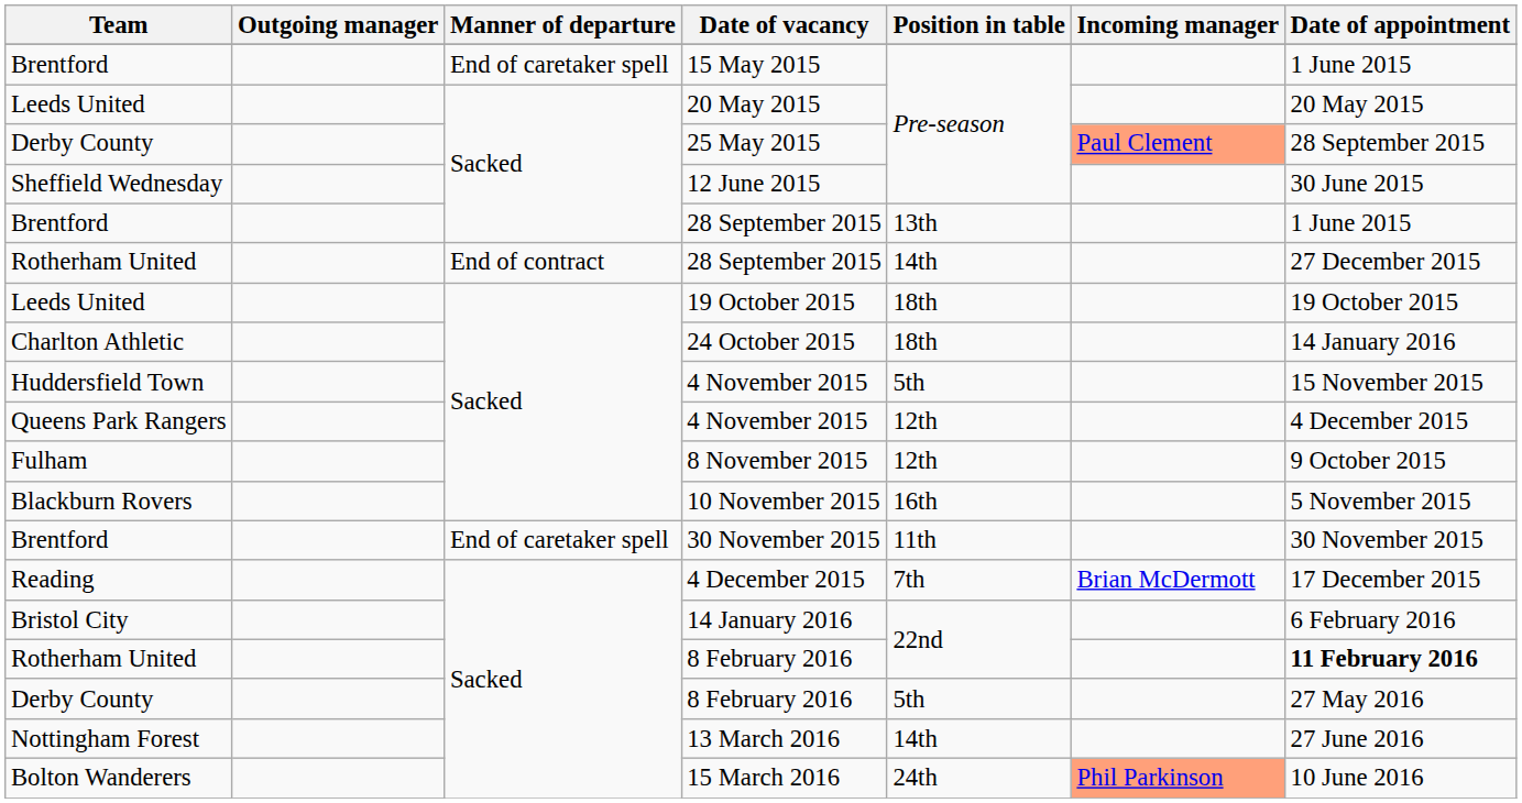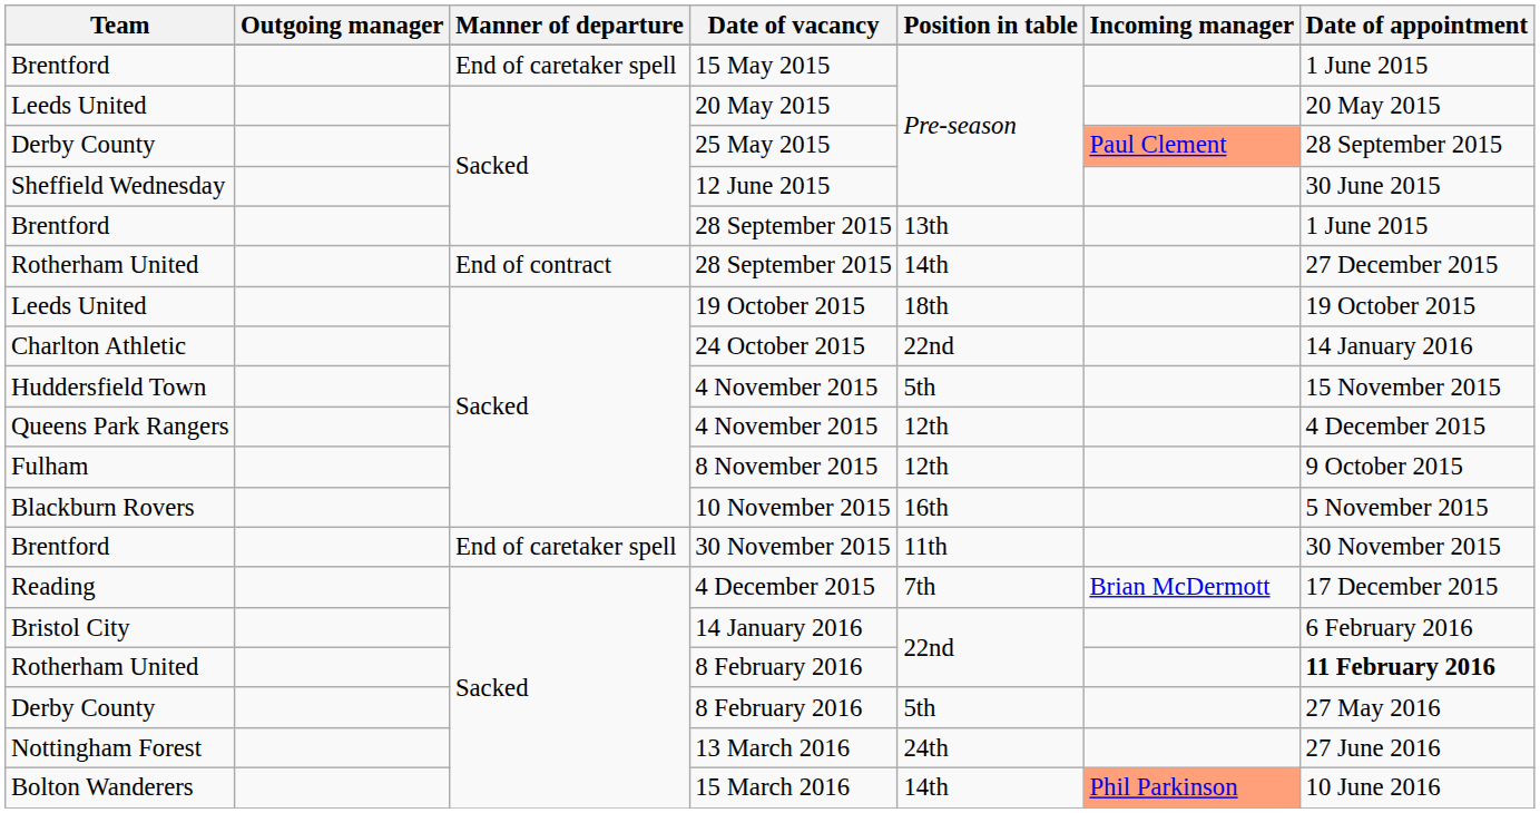 <table class="wikitable sortable">
 <tr>
 <th>Team</th>
 <th width-200>Outgoing manager</th>
 <th>Manner of departure</th>
 <th>Date of vacancy</th>
 <th>Position in table</th>
 <th>Incoming manager</th>
 <th>Date of appointment</th>
 </tr>
 <tr ijjlp>
 </tr>
 <tr>
 <td>Brentford</td>
 <td> </td>
 <td>End of caretaker spell</td>
 <td>15 May 2015</td>
 <td rowspan=4><em>Pre-season</em></td>
 <td> </td>
 <td>1 June 2015</td>
 </tr>
 <tr>
 <td>Leeds United</td>
 <td> </td>
 <td rowspan=4>Sacked</td>
 <td>20 May 2015</td>
 <td> </td>
 <td>20 May 2015 </td>
 </tr>
 <tr>
 <td>Derby County</td>
 <td> </td>
 <td>25 May 2015 </td>
 <td style="background: lightsalmon;"> <a href='#'>Paul Clement</a></td>
 <td>28 September 2015</td>
 </tr>
 <tr>
 <td>Sheffield Wednesday</td>
 <td> </td>
 <td>12 June 2015 </td>
 <td> </td>
 <td>30 June 2015</td>
 </tr>
 <tr>
 <td>Brentford</td>
 <td> </td>
 <td>28 September 2015</td>
 <td>13th</td>
 <td> </td>
 <td>1 June 2015 </td>
 </tr>
 <tr>
 <td>Rotherham United</td>
 <td> </td>
 <td>End of contract</td>
 <td>28 September 2015</td>
 <td>14th</td>
 <td> </td>
 <td>27 December 2015</td>
 </tr>
 <tr>
 <td>Leeds United</td>
 <td> </td>
 <td rowspan=6>Sacked</td>
 <td>19 October 2015 </td>
 <td>18th</td>
 <td> </td>
 <td>19 October 2015 </td>
 </tr>
 <tr>
 <td>Charlton Athletic</td>
 <td> </td>
 <td>24 October 2015 </td>
-<td>18th</td>
+<td>22nd</td>
 <td> </td>
 <td>14 January 2016</td>
 </tr>
 <tr>
 <td>Huddersfield Town</td>
 <td> </td>
 <td>4 November 2015</td>
 <td>5th</td>
 <td> </td>
 <td>15 November 2015</td>
 </tr>
 <tr>
 <td>Queens Park Rangers</td>
 <td> </td>
 <td>4 November 2015</td>
 <td>12th</td>
 <td> </td>
 <td>4 December 2015</td>
 </tr>
 <tr>
 <td>Fulham</td>
 <td> </td>
 <td>8 November 2015</td>
 <td>12th</td>
 <td> </td>
 <td>9 October 2015</td>
 </tr>
 <tr>
 <td>Blackburn Rovers</td>
 <td> </td>
 <td>10 November 2015</td>
 <td>16th</td>
 <td> </td>
 <td>5 November 2015</td>
 </tr>
 <tr>
 <td>Brentford</td>
 <td> </td>
 <td>End of caretaker spell</td>
 <td>30 November 2015</td>
 <td>11th</td>
 <td> </td>
 <td>30 November 2015</td>
 </tr>
 <tr>
 <td>Reading</td>
 <td> </td>
 <td rowspan=12>Sacked</td>
 <td>4 December 2015</td>
 <td>7th</td>
 <td> <a href='#'>Brian McDermott</a></td>
 <td>17 December 2015</td>
 </tr>
 <tr>
 <td>Bristol City</td>
 <td> </td>
 <td>14 January 2016</td>
 <td rowspan="2">22nd</td>
 <td> </td>
 <td>6 February 2016</td>
 </tr>
 <tr>
 <td>Rotherham United</td>
 <td> </td>
 <td>8 February 2016</td>
 <td> </td>
 <td><strong>11 February 2016</strong></td>
 </tr>
 <tr>
 <td>Derby County</td>
 <td> </td>
 <td>8 February 2016</td>
 <td>5th</td>
 <td> </td>
 <td>27 May 2016</td>
 </tr>
 <tr>
 <td>Nottingham Forest</td>
 <td> </td>
 <td>13 March 2016 </td>
-<td>14th</td>
+<td>24th</td>
 <td> </td>
 <td>27 June 2016</td>
 </tr>
 <tr>
 <td>Bolton Wanderers</td>
 <td> </td>
 <td>15 March 2016</td>
-<td>24th</td>
+<td>14th</td>
 <td style="background: lightsalmon;"> <a href='#'>Phil Parkinson</a></td>
 <td>10 June 2016</td>
 </tr>
 <tr>
 </tr>
 </table>
